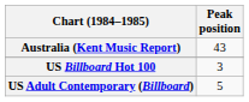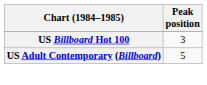 <table class="wikitable sortable plainrowheaders" style="text-align:center">
 <tr>
 <th>Chart (1984–1985)</th>
 <th>Peak<br>position</th>
-</tr>
-<tr>
-<th scope="row">Australia (<a href='#'>Kent Music Report</a>)</th>
-<td>43</td>
 </tr>
 <tr>
 </tr>
 <tr>
 </tr>
 <tr>
 </tr>
 <tr>
 </tr>
 <tr>
 </tr>
 <tr>
 </tr>
 <tr>
 </tr>
 <tr>
 </tr>
 <tr>
 <th scope="row">US <a href='#'><em>Billboard</em> Hot 100</a></th>
 <td>3</td>
 </tr>
 <tr>
 <th scope="row">US <a href='#'>Adult Contemporary</a> (<em><a href='#'>Billboard</a></em>)</th>
 <td>5</td>
 </tr>
 </table>
